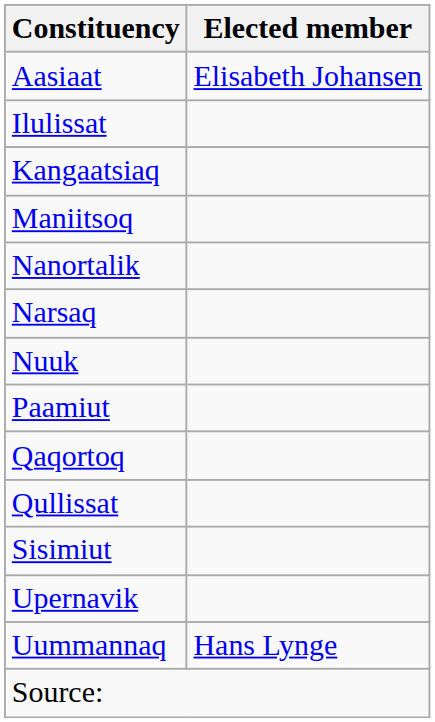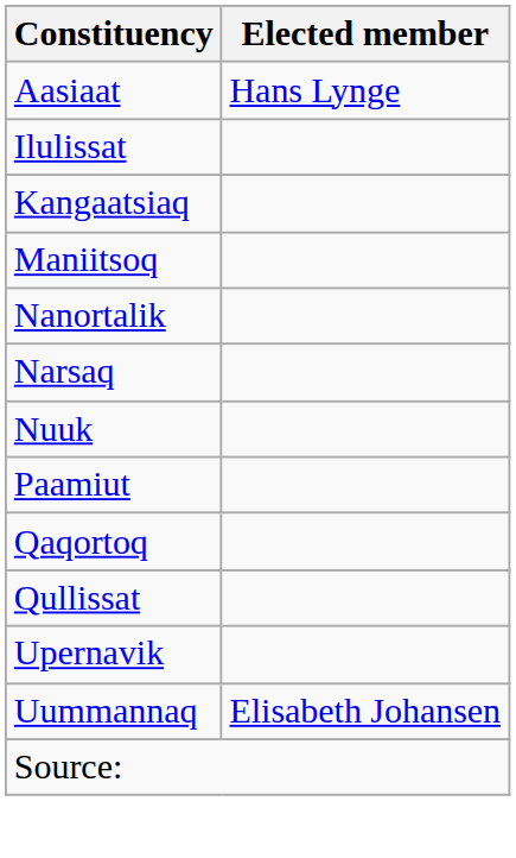 <table class=wikitable>
 <tr>
 <th>Constituency</th>
 <th>Elected member</th>
 </tr>
 <tr>
 <td><a href='#'>Aasiaat</a></td>
-<td><a href='#'>Elisabeth Johansen</a></td>
+<td><a href='#'>Hans Lynge</a></td>
 </tr>
 <tr>
 <td><a href='#'>Ilulissat</a></td>
 <td></td>
 </tr>
 <tr>
 <td><a href='#'>Kangaatsiaq</a></td>
 <td></td>
 </tr>
 <tr>
 <td><a href='#'>Maniitsoq</a></td>
 <td></td>
 </tr>
 <tr>
 <td><a href='#'>Nanortalik</a></td>
 <td></td>
 </tr>
 <tr>
 <td><a href='#'>Narsaq</a></td>
 <td></td>
 </tr>
 <tr>
 <td><a href='#'>Nuuk</a></td>
 <td></td>
 </tr>
 <tr>
 <td><a href='#'>Paamiut</a></td>
 <td></td>
 </tr>
 <tr>
 <td><a href='#'>Qaqortoq</a></td>
 <td></td>
 </tr>
 <tr>
 <td><a href='#'>Qullissat</a></td>
 <td></td>
 </tr>
 <tr>
-<td><a href='#'>Sisimiut</a></td>
-<td></td>
-</tr>
-<tr>
 <td><a href='#'>Upernavik</a></td>
 <td></td>
 </tr>
 <tr>
 <td><a href='#'>Uummannaq</a></td>
-<td><a href='#'>Hans Lynge</a></td>
+<td><a href='#'>Elisabeth Johansen</a></td>
 </tr>
 <tr>
 <td colspan=2>Source: </td>
 </tr>
 </table>
